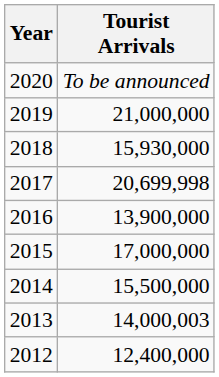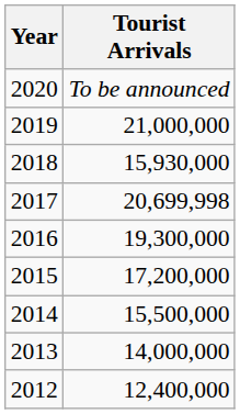 <table class="wikitable sortable">
 <tr>
 <th>Year</th>
 <th>Tourist<br>Arrivals</th>
 </tr>
 <tr>
 <td>2020</td>
 <td align="right"><em>To be announced</em></td>
 </tr>
 <tr>
 <td>2019</td>
 <td align="right">21,000,000</td>
 </tr>
 <tr>
 <td>2018</td>
 <td align="right">15,930,000</td>
 </tr>
 <tr>
 <td>2017</td>
 <td align="right">20,699,998</td>
 </tr>
 <tr>
 <td>2016</td>
-<td align="right">13,900,000</td>
+<td align="right">19,300,000</td>
 </tr>
 <tr>
 <td>2015</td>
-<td align="right">17,000,000</td>
+<td align="right">17,200,000</td>
 </tr>
 <tr>
 <td>2014</td>
 <td align="right">15,500,000</td>
 </tr>
 <tr>
 <td>2013</td>
-<td align="right">14,000,003</td>
+<td align="right">14,000,000</td>
 </tr>
 <tr>
 <td>2012</td>
 <td align="right">12,400,000</td>
 </tr>
 </table>
